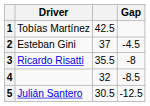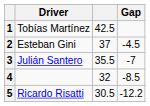 <table class="wikitable" style="font-size: 90%;">
 <tr>
 <th></th>
 <th>Driver</th>
 <th></th>
 <th>Gap</th>
 </tr>
 <tr>
 <th align="center">1</th>
 <td> Tobías Martínez</td>
 <td align="center">42.5</td>
 <td align="center"></td>
 </tr>
 <tr>
 <th align="center">2</th>
 <td> Esteban Gini</td>
 <td align="center">37</td>
 <td align="center">-4.5</td>
 </tr>
 <tr>
 <th align="center">3</th>
-<td> <a href='#'>Ricardo Risatti</a></td>
+<td> <a href='#'>Julián Santero</a></td>
 <td align="center">35.5</td>
-<td align="center">-8</td>
+<td align="center">-7</td>
 </tr>
 <tr>
 <th align="center">4</th>
 <td></td>
 <td align="center">32</td>
 <td align="center">-8.5</td>
 </tr>
 <tr>
 <th align="center">5</th>
-<td> <a href='#'>Julián Santero</a></td>
+<td> <a href='#'>Ricardo Risatti</a></td>
 <td align="center">30.5</td>
-<td align="center">-12.5</td>
+<td align="center">-12.2</td>
 </tr>
 </table>
